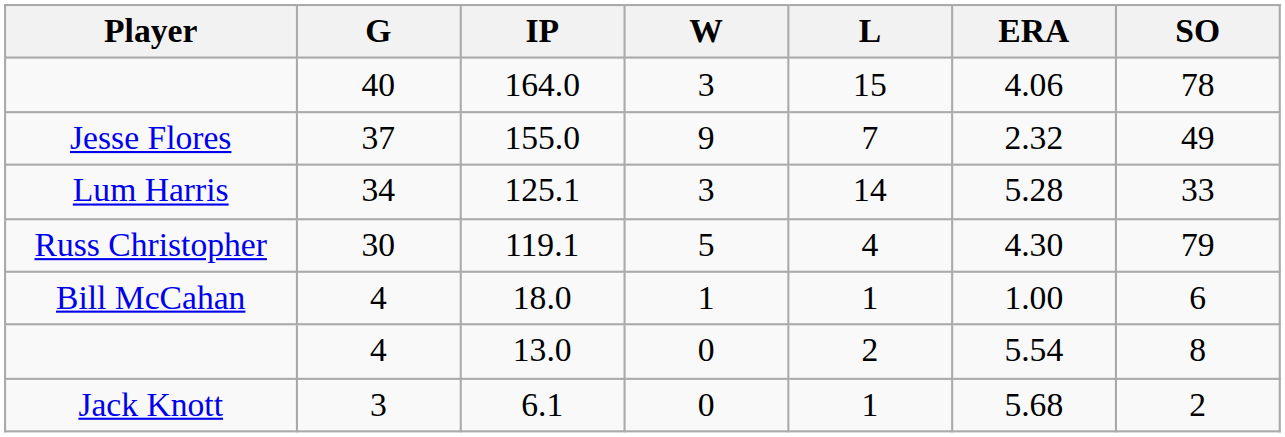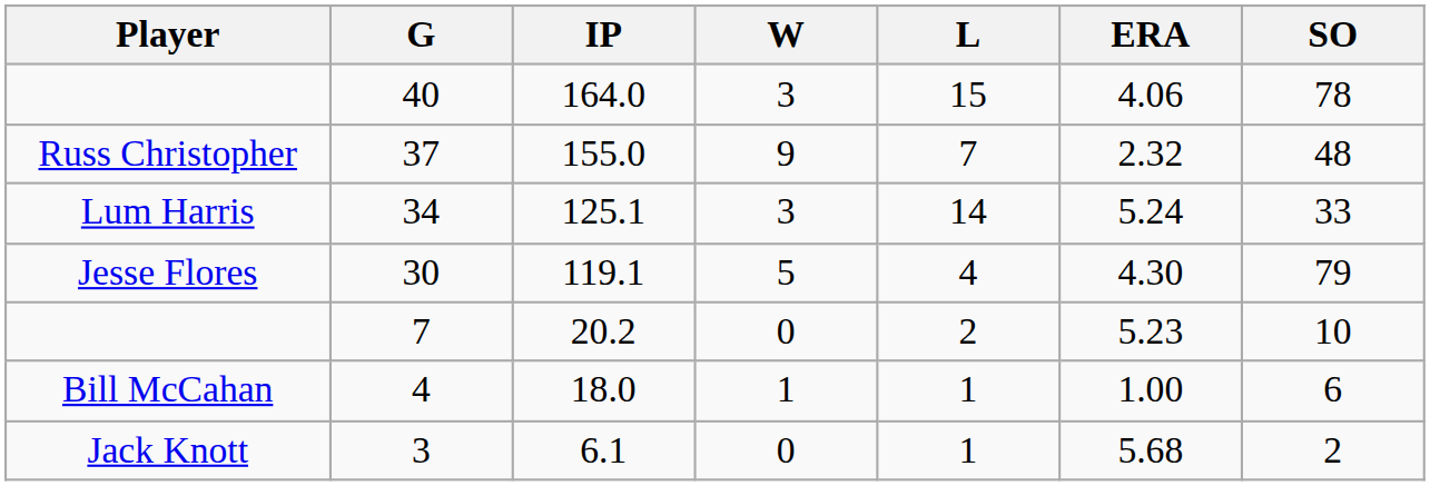 <table class="wikitable sortable">
 <tr>
 <th bgcolor="#DDDDFF" width="16%">Player</th>
 <th bgcolor="#DDDDFF" width="9%">G</th>
 <th bgcolor="#DDDDFF" width="9%">IP</th>
 <th bgcolor="#DDDDFF" width="9%">W</th>
 <th bgcolor="#DDDDFF" width="9%">L</th>
 <th bgcolor="#DDDDFF" width="9%">ERA</th>
 <th bgcolor="#DDDDFF" width="9%">SO</th>
 </tr>
 <tr align="center">
 <td></td>
 <td>40</td>
 <td>164.0</td>
 <td>3</td>
 <td>15</td>
 <td>4.06</td>
 <td>78</td>
 </tr>
 <tr align="center">
-<td><a href='#'>Jesse Flores</a></td>
+<td><a href='#'>Russ Christopher</a></td>
 <td>37</td>
 <td>155.0</td>
 <td>9</td>
 <td>7</td>
 <td>2.32</td>
-<td>49</td>
+<td>48</td>
 </tr>
 <tr align=center>
 <td><a href='#'>Lum Harris</a></td>
 <td>34</td>
 <td>125.1</td>
 <td>3</td>
 <td>14</td>
-<td>5.28</td>
+<td>5.24</td>
 <td>33</td>
 </tr>
 <tr align=center>
-<td><a href='#'>Russ Christopher</a></td>
+<td><a href='#'>Jesse Flores</a></td>
 <td>30</td>
 <td>119.1</td>
 <td>5</td>
 <td>4</td>
 <td>4.30</td>
 <td>79</td>
+</tr>
+<tr align=center>
+<td></td>
+<td>7</td>
+<td>20.2</td>
+<td>0</td>
+<td>2</td>
+<td>5.23</td>
+<td>10</td>
 </tr>
 <tr align="center">
 <td><a href='#'>Bill McCahan</a></td>
 <td>4</td>
 <td>18.0</td>
 <td>1</td>
 <td>1</td>
 <td>1.00</td>
 <td>6</td>
-</tr>
-<tr align=center>
-<td></td>
-<td>4</td>
-<td>13.0</td>
-<td>0</td>
-<td>2</td>
-<td>5.54</td>
-<td>8</td>
 </tr>
 <tr align="center">
 <td><a href='#'>Jack Knott</a></td>
 <td>3</td>
 <td>6.1</td>
 <td>0</td>
 <td>1</td>
 <td>5.68</td>
 <td>2</td>
 </tr>
 </table>
